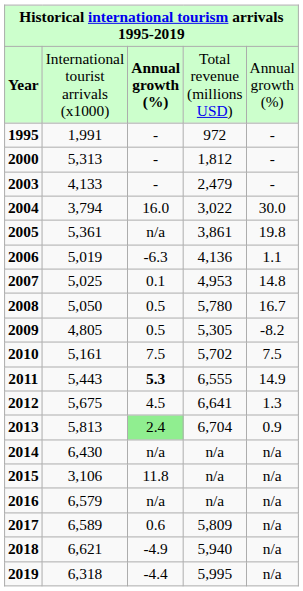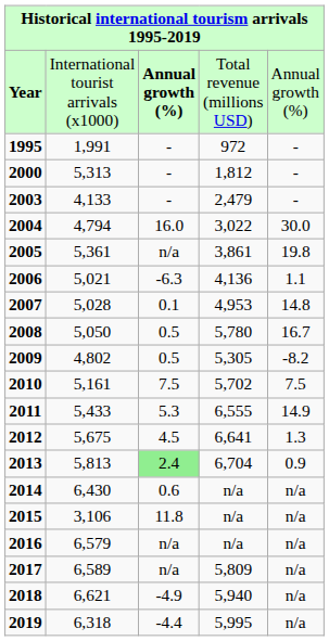 <table class="wikitable" style="float:right; margin:10px">
 <tr>
 <th colspan="5"  style="text-align:center; background:#cfc;"><strong>Historical <a href='#'>international tourism</a> arrivals<br> 1995-2019</strong></th>
 </tr>
 <tr style="text-align:center; background:#cfc;">
 <td><strong>Year</strong></td>
 <td>International <br>tourist <br>arrivals<br> (x1000)</td>
 <td><strong>Annual <br> growth <br>(%)</strong></td>
 <td>Total<br> revenue<br>(millions<br> <a href='#'>USD</a>)</td>
 <td>Annual <br> growth <br>(%)</td>
 </tr>
 <tr style="text-align:center;">
 <td><strong>1995</strong></td>
 <td>1,991</td>
 <td>-</td>
 <td>972</td>
 <td>-</td>
 </tr>
 <tr style="text-align:center;">
 <td><strong>2000</strong></td>
 <td>5,313</td>
 <td>-</td>
 <td>1,812</td>
 <td>-</td>
 </tr>
 <tr style="text-align:center;">
 <td><strong>2003</strong></td>
 <td>4,133</td>
 <td>-</td>
 <td>2,479</td>
 <td>-</td>
 </tr>
 <tr style="text-align:center;">
 <td><strong>2004</strong></td>
-<td>3,794</td>
+<td>4,794</td>
 <td>16.0</td>
 <td>3,022</td>
 <td>30.0</td>
 </tr>
 <tr style="text-align:center;">
 <td><strong>2005</strong></td>
 <td>5,361</td>
 <td>n/a</td>
 <td>3,861</td>
 <td>19.8</td>
 </tr>
 <tr style="text-align:center;">
 <td><strong>2006</strong></td>
-<td>5,019</td>
+<td>5,021</td>
 <td>-6.3</td>
 <td>4,136</td>
 <td>1.1</td>
 </tr>
 <tr style="text-align:center;">
 <td><strong>2007</strong></td>
-<td>5,025</td>
+<td>5,028</td>
 <td>0.1</td>
 <td>4,953</td>
 <td>14.8</td>
 </tr>
 <tr style="text-align:center;">
 <td><strong>2008</strong></td>
 <td>5,050</td>
 <td>0.5</td>
 <td>5,780</td>
 <td>16.7</td>
 </tr>
 <tr style="text-align:center;">
 <td><strong>2009</strong></td>
-<td>4,805</td>
+<td>4,802</td>
 <td>0.5</td>
 <td>5,305</td>
 <td>-8.2</td>
 </tr>
 <tr style="text-align:center;">
 <td><strong>2010</strong></td>
 <td>5,161</td>
 <td>7.5</td>
 <td>5,702</td>
 <td>7.5</td>
 </tr>
 <tr style="text-align:center;">
 <td><strong>2011</strong></td>
-<td>5,443</td>
-<td><strong>5.3</strong></td>
+<td>5,433</td>
+<td>5.3</td>
 <td>6,555</td>
 <td>14.9</td>
 </tr>
 <tr style="text-align:center;">
 <td><strong>2012</strong></td>
 <td>5,675</td>
 <td>4.5</td>
 <td>6,641</td>
 <td>1.3</td>
 </tr>
 <tr style="text-align:center;">
 <td><strong>2013</strong></td>
 <td>5,813</td>
 <td style="background: lightgreen;">2.4</td>
 <td>6,704</td>
 <td>0.9</td>
 </tr>
 <tr style="text-align:center;">
 <td><strong>2014</strong></td>
 <td>6,430</td>
-<td>n/a</td>
+<td>0.6</td>
 <td>n/a</td>
 <td>n/a</td>
 </tr>
 <tr style="text-align:center;">
 <td><strong>2015</strong></td>
 <td>3,106</td>
 <td>11.8</td>
 <td>n/a</td>
 <td>n/a</td>
 </tr>
 <tr style="text-align:center;">
 <td><strong>2016</strong></td>
 <td>6,579</td>
 <td>n/a</td>
 <td>n/a</td>
 <td>n/a</td>
 </tr>
 <tr style="text-align:center;">
 <td><strong>2017</strong></td>
 <td>6,589</td>
-<td>0.6</td>
+<td>n/a</td>
 <td>5,809</td>
 <td>n/a</td>
 </tr>
 <tr style="text-align:center;">
 <td><strong>2018</strong></td>
 <td>6,621</td>
 <td>-4.9</td>
 <td>5,940</td>
 <td>n/a</td>
 </tr>
 <tr style="text-align:center;">
 <td><strong>2019</strong></td>
 <td>6,318</td>
 <td>-4.4</td>
 <td>5,995</td>
 <td>n/a</td>
 </tr>
 </table>
